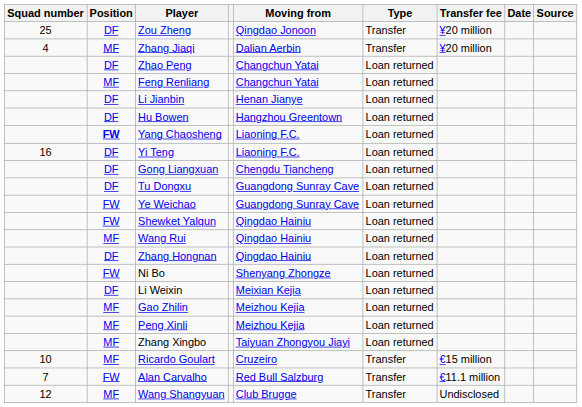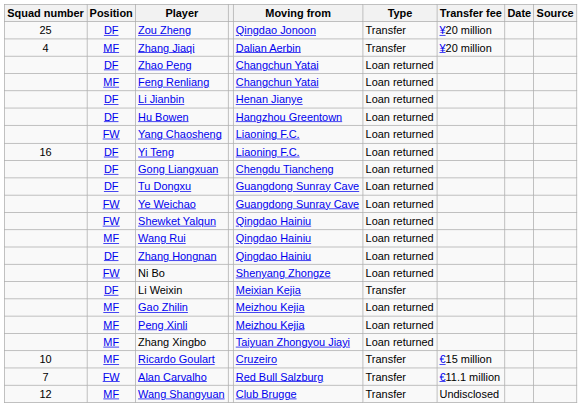 <table class="wikitable sortable" style="width:90%; text-align:left; font-size:95%;">
 <tr>
 <th><strong>Squad number</strong></th>
 <th><strong>Position</strong></th>
 <th><strong>Player</strong></th>
 <th></th>
 <th><strong>Moving from</strong></th>
 <th><strong>Type</strong></th>
 <th><strong>Transfer fee</strong></th>
 <th><strong>Date</strong></th>
 <th><strong>Source</strong></th>
 </tr>
 <tr>
 <td align=center>25</td>
 <td align=center><a href='#'>DF</a></td>
 <td align=left> <a href='#'>Zou Zheng</a></td>
 <td align=center></td>
 <td align=left> <a href='#'>Qingdao Jonoon</a></td>
 <td>Transfer</td>
 <td><a href='#'>¥</a>20 million</td>
 <td></td>
 <td align=center></td>
 </tr>
 <tr>
 <td align=center>4</td>
 <td align=center><a href='#'>MF</a></td>
 <td align=left> <a href='#'>Zhang Jiaqi</a></td>
 <td align=center></td>
 <td align=left> <a href='#'>Dalian Aerbin</a></td>
 <td>Transfer</td>
 <td><a href='#'>¥</a>20 million</td>
 <td></td>
 <td align=center></td>
 </tr>
 <tr>
 <td align=center></td>
 <td align=center><a href='#'>DF</a></td>
 <td align=left> <a href='#'>Zhao Peng</a></td>
 <td align=center></td>
 <td align=left> <a href='#'>Changchun Yatai</a></td>
 <td>Loan returned</td>
 <td></td>
 <td></td>
 <td align=center></td>
 </tr>
 <tr>
 <td align=center></td>
 <td align=center><a href='#'>MF</a></td>
 <td align=left> <a href='#'>Feng Renliang</a></td>
 <td align=center></td>
 <td align=left> <a href='#'>Changchun Yatai</a></td>
 <td>Loan returned</td>
 <td></td>
 <td></td>
 <td align=center></td>
 </tr>
 <tr>
 <td align=center></td>
 <td align=center><a href='#'>DF</a></td>
 <td align=left> <a href='#'>Li Jianbin</a></td>
 <td align=center></td>
 <td align=left> <a href='#'>Henan Jianye</a></td>
 <td>Loan returned</td>
 <td></td>
 <td></td>
 <td align=center></td>
 </tr>
 <tr>
 <td align=center></td>
 <td align=center><a href='#'>DF</a></td>
 <td align=left> <a href='#'>Hu Bowen</a></td>
 <td align=center></td>
 <td align=left> <a href='#'>Hangzhou Greentown</a></td>
 <td>Loan returned</td>
 <td></td>
 <td></td>
 <td align=center></td>
 </tr>
 <tr>
 <td align=center></td>
-<td align=center><strong><a href='#'>FW</a></strong></td>
+<td align=center><a href='#'>FW</a></td>
 <td align=left> <a href='#'>Yang Chaosheng</a></td>
 <td align=center></td>
 <td align=left> <a href='#'>Liaoning F.C.</a></td>
 <td>Loan returned</td>
 <td></td>
 <td></td>
 <td align=center></td>
 </tr>
 <tr>
 <td align=center>16</td>
 <td align=center><a href='#'>DF</a></td>
 <td align=left> <a href='#'>Yi Teng</a></td>
 <td align=center></td>
 <td align=left> <a href='#'>Liaoning F.C.</a></td>
 <td>Loan returned</td>
 <td></td>
 <td></td>
 <td align=center></td>
 </tr>
 <tr>
 <td align=center></td>
 <td align=center><a href='#'>DF</a></td>
 <td align=left> <a href='#'>Gong Liangxuan</a></td>
 <td align=center></td>
 <td align=left> <a href='#'>Chengdu Tiancheng</a></td>
 <td>Loan returned</td>
 <td></td>
 <td></td>
 <td align=center></td>
 </tr>
 <tr>
 <td align=center></td>
 <td align=center><a href='#'>DF</a></td>
 <td align=left> <a href='#'>Tu Dongxu</a></td>
 <td align=center></td>
 <td align=left> <a href='#'>Guangdong Sunray Cave</a></td>
 <td>Loan returned</td>
 <td></td>
 <td></td>
 <td align=center></td>
 </tr>
 <tr>
 <td align=center></td>
 <td align=center><a href='#'>FW</a></td>
 <td align=left> <a href='#'>Ye Weichao</a></td>
 <td align=center></td>
 <td align=left> <a href='#'>Guangdong Sunray Cave</a></td>
 <td>Loan returned</td>
 <td></td>
 <td></td>
 <td align=center></td>
 </tr>
 <tr>
 <td align=center></td>
 <td align=center><a href='#'>FW</a></td>
 <td align=left> <a href='#'>Shewket Yalqun</a></td>
 <td align=center></td>
 <td align=left> <a href='#'>Qingdao Hainiu</a></td>
 <td>Loan returned</td>
 <td></td>
 <td></td>
 <td align=center></td>
 </tr>
 <tr>
 <td align=center></td>
 <td align=center><a href='#'>MF</a></td>
 <td align=left> <a href='#'>Wang Rui</a></td>
 <td align=center></td>
 <td align=left> <a href='#'>Qingdao Hainiu</a></td>
 <td>Loan returned</td>
 <td></td>
 <td></td>
 <td align=center></td>
 </tr>
 <tr>
 <td align=center></td>
 <td align=center><a href='#'>DF</a></td>
 <td align=left> <a href='#'>Zhang Hongnan</a></td>
 <td align=center></td>
 <td align=left> <a href='#'>Qingdao Hainiu</a></td>
 <td>Loan returned</td>
 <td></td>
 <td></td>
 <td align=center></td>
 </tr>
 <tr>
 <td align=center></td>
 <td align=center><a href='#'>FW</a></td>
 <td align=left> Ni Bo</td>
 <td align=center></td>
 <td align=left> <a href='#'>Shenyang Zhongze</a></td>
 <td>Loan returned</td>
 <td></td>
 <td></td>
 <td align=center></td>
 </tr>
 <tr>
 <td align=center></td>
 <td align=center><a href='#'>DF</a></td>
 <td align=left> Li Weixin</td>
 <td align=center></td>
 <td align=left> <a href='#'>Meixian Kejia</a></td>
-<td>Loan returned</td>
+<td>Transfer</td>
 <td></td>
 <td></td>
 <td align=center></td>
 </tr>
 <tr>
 <td align=center></td>
 <td align=center><a href='#'>MF</a></td>
 <td align=left> <a href='#'>Gao Zhilin</a></td>
 <td align=center></td>
 <td align=left> <a href='#'>Meizhou Kejia</a></td>
 <td>Loan returned</td>
 <td></td>
 <td></td>
 <td align=center></td>
 </tr>
 <tr>
 <td align=center></td>
 <td align=center><a href='#'>MF</a></td>
 <td align=left> <a href='#'>Peng Xinli</a></td>
 <td align=center></td>
 <td align=left> <a href='#'>Meizhou Kejia</a></td>
 <td>Loan returned</td>
 <td></td>
 <td></td>
 <td align=center></td>
 </tr>
 <tr>
 <td align=center></td>
 <td align=center><a href='#'>MF</a></td>
 <td align=left> Zhang Xingbo</td>
 <td align=center></td>
 <td align=left> <a href='#'>Taiyuan Zhongyou Jiayi</a></td>
 <td>Loan returned</td>
 <td></td>
 <td></td>
 <td align=center></td>
 </tr>
 <tr>
 <td align=center>10</td>
 <td align=center><a href='#'>MF</a></td>
 <td align=left> <a href='#'>Ricardo Goulart</a></td>
 <td align=center></td>
 <td align=left> <a href='#'>Cruzeiro</a></td>
 <td>Transfer</td>
 <td><a href='#'>€</a>15 million</td>
 <td></td>
 <td align=center></td>
 </tr>
 <tr>
 <td align=center>7</td>
 <td align=center><a href='#'>FW</a></td>
 <td align=left> <a href='#'>Alan Carvalho</a></td>
 <td align=center></td>
 <td align=left> <a href='#'>Red Bull Salzburg</a></td>
 <td>Transfer</td>
 <td><a href='#'>€</a>11.1 million</td>
 <td></td>
 <td align=center></td>
 </tr>
 <tr>
 <td align=center>12</td>
 <td align=center><a href='#'>MF</a></td>
 <td align=left> <a href='#'>Wang Shangyuan</a></td>
 <td align=center></td>
 <td align=left> <a href='#'>Club Brugge</a></td>
 <td>Transfer</td>
 <td>Undisclosed</td>
 <td></td>
 <td align=center></td>
 </tr>
 </table>
